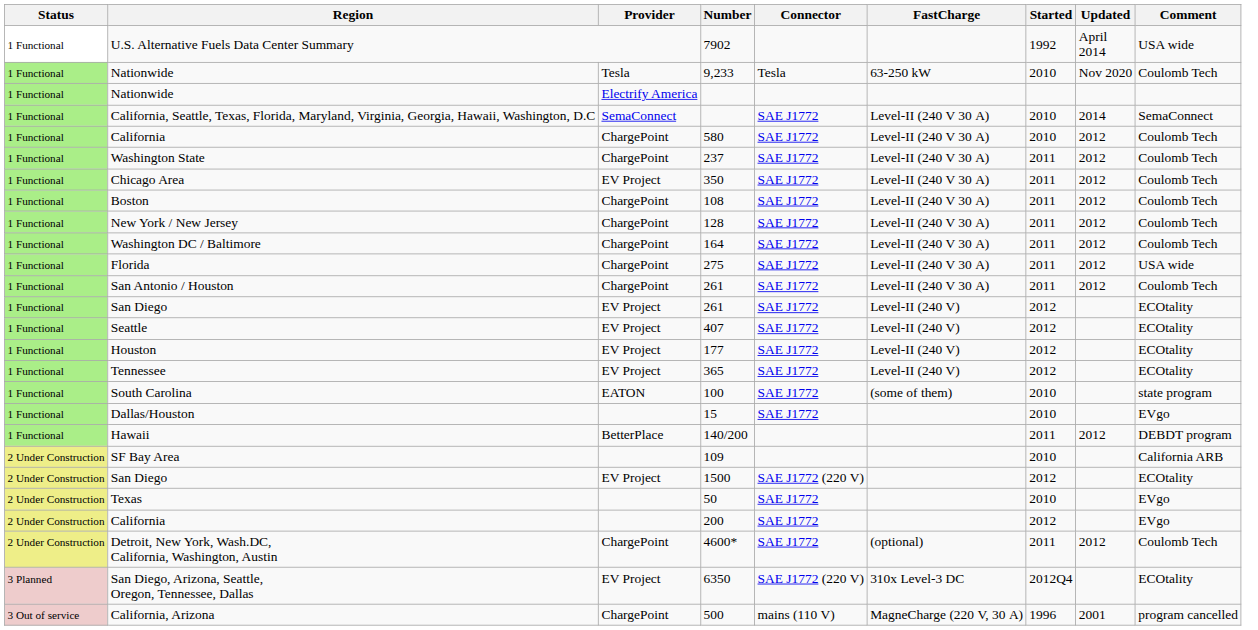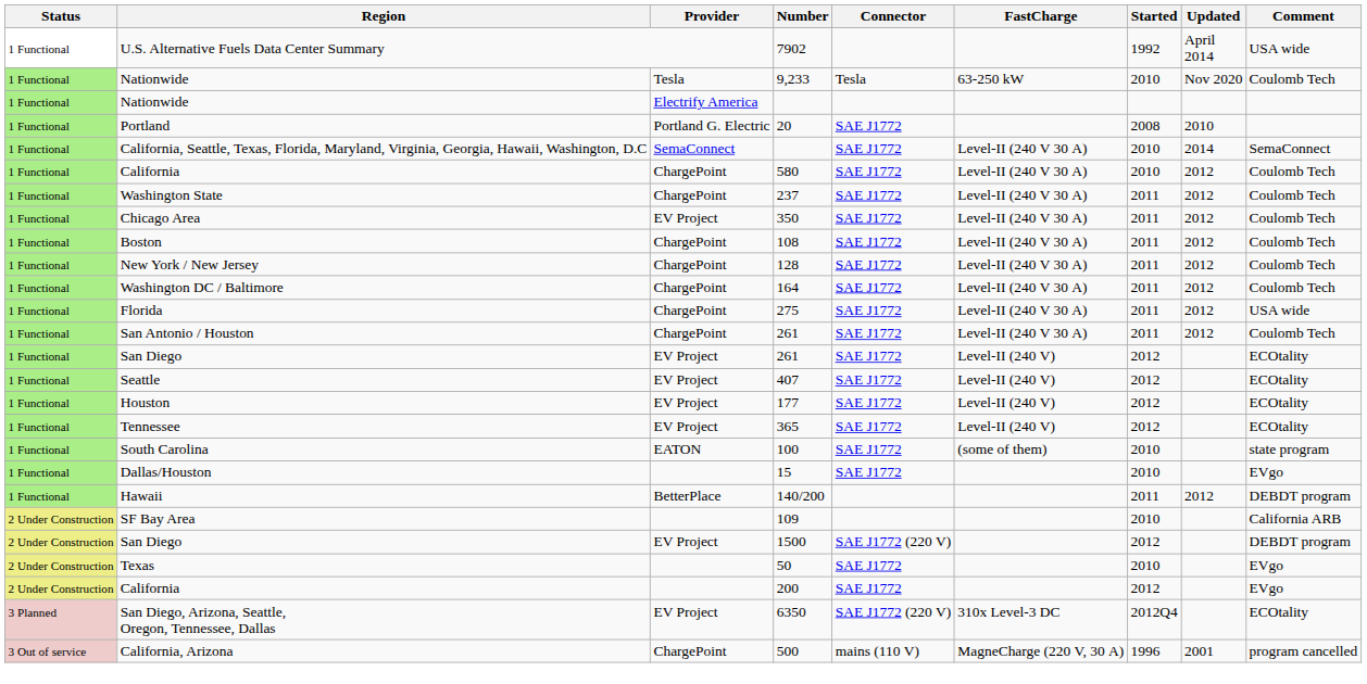 <table class="wikitable sortable" style="clear:both;">
 <tr>
 <th>Status</th>
 <th>Region</th>
 <th>Provider</th>
 <th>Number</th>
 <th>Connector</th>
 <th>FastCharge</th>
 <th>Started</th>
 <th>Updated</th>
 <th>Comment</th>
 </tr>
 <tr>
 <td style="background: white"><small>1 Functional</small></td>
 <td colspan="2">U.S. Alternative Fuels Data Center Summary</td>
 <td>7902</td>
 <td></td>
 <td></td>
 <td>1992</td>
 <td>April<br>2014</td>
 <td>USA wide</td>
 </tr>
 <tr>
 <td style="background: #AE8"><small>1 Functional</small></td>
 <td>Nationwide</td>
 <td>Tesla</td>
 <td>9,233</td>
 <td>Tesla</td>
 <td>63-250 kW</td>
 <td>2010</td>
 <td>Nov 2020</td>
 <td>Coulomb Tech</td>
 </tr>
 <tr>
 <td style="background: #AE8"><small>1 Functional</small></td>
 <td>Nationwide</td>
 <td><a href='#'>Electrify America</a></td>
 <td></td>
 <td></td>
 <td></td>
 <td></td>
 <td></td>
+<td></td>
+</tr>
+<tr>
+<td style="background: #AE8"><small>1 Functional</small></td>
+<td>Portland</td>
+<td>Portland G. Electric</td>
+<td>20</td>
+<td><a href='#'>SAE J1772</a></td>
+<td></td>
+<td>2008</td>
+<td>2010</td>
 <td></td>
 </tr>
 <tr>
 <td style="background: #AE8"><small>1 Functional</small></td>
 <td>California, Seattle, Texas, Florida, Maryland, Virginia, Georgia, Hawaii, Washington, D.C</td>
 <td><a href='#'>SemaConnect</a></td>
 <td></td>
 <td><a href='#'>SAE J1772</a></td>
 <td>Level-II (240 V 30 A)</td>
 <td>2010</td>
 <td>2014</td>
 <td>SemaConnect</td>
 </tr>
 <tr>
 <td style="background: #AE8"><small>1 Functional</small></td>
 <td>California</td>
 <td>ChargePoint</td>
 <td>580</td>
 <td><a href='#'>SAE J1772</a></td>
 <td>Level-II (240 V 30 A)</td>
 <td>2010</td>
 <td>2012</td>
 <td>Coulomb Tech</td>
 </tr>
 <tr>
 <td style="background: #AE8"><small>1 Functional</small></td>
 <td>Washington State</td>
 <td>ChargePoint</td>
 <td>237</td>
 <td><a href='#'>SAE J1772</a></td>
 <td>Level-II (240 V 30 A)</td>
 <td>2011</td>
 <td>2012</td>
 <td>Coulomb Tech</td>
 </tr>
 <tr>
 <td style="background: #AE8"><small>1 Functional</small></td>
 <td>Chicago Area</td>
 <td>EV Project</td>
 <td>350</td>
 <td><a href='#'>SAE J1772</a></td>
 <td>Level-II (240 V 30 A)</td>
 <td>2011</td>
 <td>2012</td>
 <td>Coulomb Tech</td>
 </tr>
 <tr>
 <td style="background: #AE8"><small>1 Functional</small></td>
 <td>Boston</td>
 <td>ChargePoint</td>
 <td>108</td>
 <td><a href='#'>SAE J1772</a></td>
 <td>Level-II (240 V 30 A)</td>
 <td>2011</td>
 <td>2012</td>
 <td>Coulomb Tech</td>
 </tr>
 <tr>
 <td style="background: #AE8"><small>1 Functional</small></td>
 <td>New York / New Jersey</td>
 <td>ChargePoint</td>
 <td>128</td>
 <td><a href='#'>SAE J1772</a></td>
 <td>Level-II (240 V 30 A)</td>
 <td>2011</td>
 <td>2012</td>
 <td>Coulomb Tech</td>
 </tr>
 <tr>
 <td style="background: #AE8"><small>1 Functional</small></td>
 <td>Washington DC / Baltimore</td>
 <td>ChargePoint</td>
 <td>164</td>
 <td><a href='#'>SAE J1772</a></td>
 <td>Level-II (240 V 30 A)</td>
 <td>2011</td>
 <td>2012</td>
 <td>Coulomb Tech</td>
 </tr>
 <tr>
 <td style="background: #AE8"><small>1 Functional</small></td>
 <td>Florida</td>
 <td>ChargePoint</td>
 <td>275</td>
 <td><a href='#'>SAE J1772</a></td>
 <td>Level-II (240 V 30 A)</td>
 <td>2011</td>
 <td>2012</td>
 <td>USA wide</td>
 </tr>
 <tr>
 <td style="background: #AE8"><small>1 Functional</small></td>
 <td>San Antonio / Houston</td>
 <td>ChargePoint</td>
 <td>261</td>
 <td><a href='#'>SAE J1772</a></td>
 <td>Level-II (240 V 30 A)</td>
 <td>2011</td>
 <td>2012</td>
 <td>Coulomb Tech</td>
 </tr>
 <tr valign="top">
 <td style="background: #AE8"><small>1 Functional</small></td>
 <td>San Diego</td>
 <td>EV Project</td>
 <td>261</td>
 <td><a href='#'>SAE J1772</a></td>
 <td>Level-II (240 V)</td>
 <td>2012</td>
 <td></td>
 <td>ECOtality</td>
 </tr>
 <tr valign="top">
 <td style="background: #AE8"><small>1 Functional</small></td>
 <td>Seattle</td>
 <td>EV Project</td>
 <td>407</td>
 <td><a href='#'>SAE J1772</a></td>
 <td>Level-II (240 V)</td>
 <td>2012</td>
 <td></td>
 <td>ECOtality</td>
 </tr>
 <tr valign="top">
 <td style="background: #AE8"><small>1 Functional</small></td>
 <td>Houston</td>
 <td>EV Project</td>
 <td>177</td>
 <td><a href='#'>SAE J1772</a></td>
 <td>Level-II (240 V)</td>
 <td>2012</td>
 <td></td>
 <td>ECOtality</td>
 </tr>
 <tr valign="top">
 <td style="background: #AE8"><small>1 Functional</small></td>
 <td>Tennessee</td>
 <td>EV Project</td>
 <td>365</td>
 <td><a href='#'>SAE J1772</a></td>
 <td>Level-II (240 V)</td>
 <td>2012</td>
 <td></td>
 <td>ECOtality</td>
 </tr>
 <tr>
 <td style="background: #AE8"><small>1 Functional</small></td>
 <td>South Carolina</td>
 <td>EATON</td>
 <td>100</td>
 <td><a href='#'>SAE J1772</a></td>
 <td>(some of them)</td>
 <td>2010</td>
 <td></td>
 <td>state program</td>
 </tr>
 <tr valign="top">
 <td style="background: #AE8"><small>1 Functional</small></td>
 <td>Dallas/Houston</td>
 <td></td>
 <td>15</td>
 <td><a href='#'>SAE J1772</a></td>
 <td></td>
 <td>2010</td>
 <td></td>
 <td>EVgo</td>
 </tr>
 <tr valign="top">
 <td style="background: #AE8"><small>1 Functional</small></td>
 <td>Hawaii</td>
 <td>BetterPlace</td>
 <td>140/200</td>
 <td></td>
 <td></td>
 <td>2011</td>
 <td>2012</td>
 <td>DEBDT program</td>
 </tr>
 <tr>
 <td style="background: #EE8"><small>2 Under Construction</small></td>
 <td>SF Bay Area</td>
 <td></td>
 <td>109</td>
 <td></td>
 <td></td>
 <td>2010</td>
 <td></td>
 <td>California ARB</td>
 </tr>
 <tr valign="top">
 <td style="background: #EE8"><small>2 Under Construction</small></td>
 <td>San Diego</td>
 <td>EV Project</td>
 <td>1500</td>
 <td><a href='#'>SAE J1772</a> (220 V)</td>
 <td></td>
 <td>2012</td>
 <td></td>
-<td>ECOtality</td>
+<td>DEBDT program</td>
 </tr>
 <tr valign="top">
 <td style="background: #EE8"><small>2 Under Construction</small></td>
 <td>Texas</td>
 <td></td>
 <td>50</td>
 <td><a href='#'>SAE J1772</a></td>
 <td></td>
 <td>2010</td>
 <td></td>
 <td>EVgo</td>
 </tr>
 <tr valign="top">
 <td style="background: #EE8"><small>2 Under Construction</small></td>
 <td>California</td>
 <td></td>
 <td>200</td>
 <td><a href='#'>SAE J1772</a></td>
 <td></td>
 <td>2012</td>
 <td></td>
 <td>EVgo</td>
 </tr>
 <tr valign="top">
-<td style="background: #EE8"><small>2 Under Construction</small></td>
-<td>Detroit, New York, Wash.DC, <br> California, Washington, Austin</td>
-<td>ChargePoint</td>
-<td>4600*</td>
-<td><a href='#'>SAE J1772</a></td>
-<td>(optional)</td>
-<td>2011</td>
-<td>2012</td>
-<td>Coulomb Tech</td>
-</tr>
-<tr valign="top">
 <td style="background: #ECC"><small>3 Planned</small></td>
 <td>San Diego, Arizona, Seattle, <br> Oregon, Tennessee, Dallas</td>
 <td>EV Project</td>
 <td>6350</td>
 <td><a href='#'>SAE J1772</a> (220 V)</td>
 <td>310x Level-3 DC</td>
 <td>2012Q4</td>
 <td></td>
 <td>ECOtality</td>
 </tr>
 <tr>
 <td style="background: #ECC"><small>3 Out of service</small></td>
 <td>California, Arizona</td>
 <td>ChargePoint</td>
 <td>500</td>
 <td>mains (110 V)</td>
 <td>MagneCharge (220 V, 30 A)</td>
 <td>1996</td>
 <td>2001</td>
 <td>program cancelled</td>
 </tr>
 </table>
